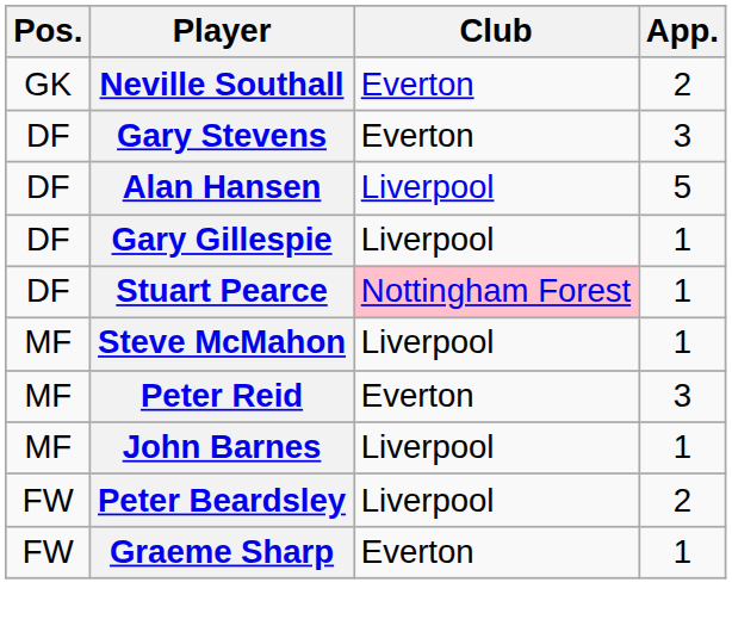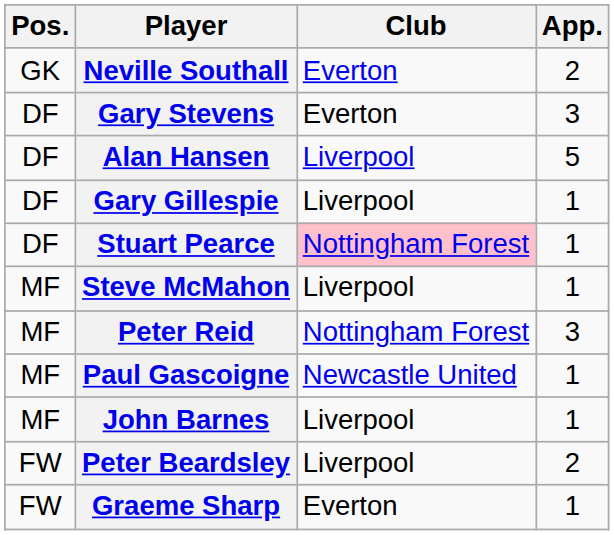 <table class="wikitable plainrowheaders" style="text-align: left">
 <tr>
 <th scope=col>Pos.</th>
 <th scope=col>Player</th>
 <th scope=col>Club</th>
 <th scope=col>App.</th>
 </tr>
 <tr>
 <td style=text-align:center>GK</td>
 <th scope=row><a href='#'>Neville Southall</a> </th>
 <td><a href='#'>Everton</a></td>
 <td style=text-align:center>2</td>
 </tr>
 <tr>
 <td style=text-align:center>DF</td>
 <th scope=row><a href='#'>Gary Stevens</a> </th>
 <td>Everton</td>
 <td style=text-align:center>3</td>
 </tr>
 <tr>
 <td style=text-align:center>DF</td>
 <th scope=row><a href='#'>Alan Hansen</a> </th>
 <td><a href='#'>Liverpool</a></td>
 <td style=text-align:center>5</td>
 </tr>
 <tr>
 <td style=text-align:center>DF</td>
 <th scope=row><a href='#'>Gary Gillespie</a></th>
 <td>Liverpool</td>
 <td style=text-align:center>1</td>
 </tr>
 <tr>
 <td style=text-align:center>DF</td>
 <th scope=row><a href='#'>Stuart Pearce</a></th>
 <td style="background: pink;"><a href='#'>Nottingham Forest</a></td>
 <td style=text-align:center>1</td>
 </tr>
 <tr>
 <td style=text-align:center>MF</td>
 <th scope=row><a href='#'>Steve McMahon</a></th>
 <td>Liverpool</td>
 <td style=text-align:center>1</td>
 </tr>
 <tr>
 <td style=text-align:center>MF</td>
 <th scope=row><a href='#'>Peter Reid</a> </th>
-<td>Everton</td>
+<td><a href='#'>Nottingham Forest</a></td>
 <td style=text-align:center>3</td>
+</tr>
+<tr>
+<td style=text-align:center>MF</td>
+<th scope=row><a href='#'>Paul Gascoigne</a></th>
+<td><a href='#'>Newcastle United</a></td>
+<td style=text-align:center>1</td>
 </tr>
 <tr>
 <td style=text-align:center>MF</td>
 <th scope=row><a href='#'>John Barnes</a></th>
 <td>Liverpool</td>
 <td style=text-align:center>1</td>
 </tr>
 <tr>
 <td style=text-align:center>FW</td>
 <th scope=row><a href='#'>Peter Beardsley</a> </th>
 <td>Liverpool</td>
 <td style=text-align:center>2</td>
 </tr>
 <tr>
 <td style=text-align:center>FW</td>
 <th scope=row><a href='#'>Graeme Sharp</a></th>
 <td>Everton</td>
 <td style=text-align:center>1</td>
 </tr>
 </table>
